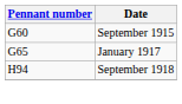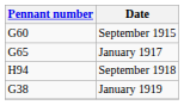 <table class="wikitable" style="text-align:left">
 <tr>
 <th><a href='#'>Pennant number</a></th>
 <th>Date</th>
 </tr>
 <tr>
 <td>G60</td>
 <td>September 1915</td>
 </tr>
 <tr>
 <td>G65</td>
 <td>January 1917</td>
 </tr>
 <tr>
 <td>H94</td>
 <td>September 1918</td>
 </tr>
 <tr>
+<td>G38</td>
+<td>January 1919</td>
+</tr>
+<tr>
 </tr>
 </table>
